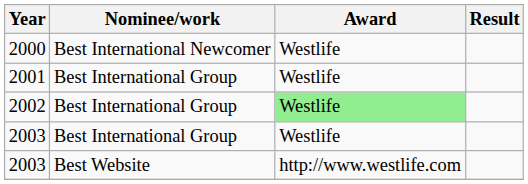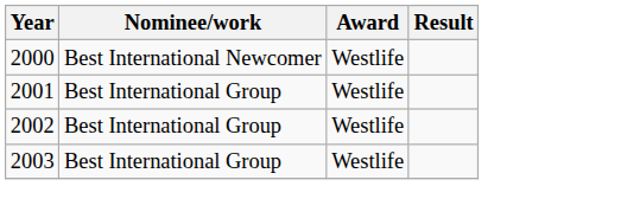 <table class="wikitable">
 <tr>
 <th>Year</th>
 <th>Nominee/work</th>
 <th>Award</th>
 <th>Result</th>
 </tr>
 <tr>
 <td>2000</td>
 <td>Best International Newcomer</td>
 <td>Westlife</td>
 <td></td>
 </tr>
 <tr>
 <td>2001</td>
 <td>Best International Group</td>
 <td>Westlife</td>
 <td></td>
 </tr>
 <tr>
 <td>2002</td>
 <td>Best International Group</td>
-<td style="background: lightgreen;">Westlife</td>
+<td>Westlife</td>
 <td></td>
 </tr>
 <tr>
 <td>2003</td>
 <td>Best International Group</td>
 <td>Westlife</td>
 <td></td>
 </tr>
 <tr>
-<td>2003</td>
-<td>Best Website</td>
-<td>http://www.westlife.com</td>
-<td></td>
-</tr>
-<tr>
 </tr>
 </table>
